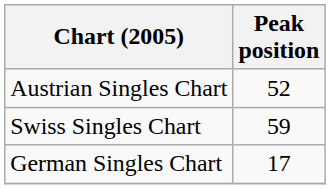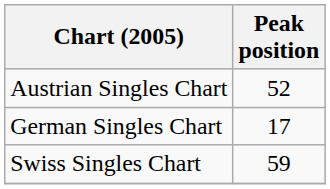 <table class="wikitable">
 <tr>
 <th>Chart (2005)</th>
 <th>Peak<br>position </th>
 </tr>
 <tr>
 <td>Austrian Singles Chart</td>
 <td align="center">52</td>
 </tr>
 <tr>
+<td>German Singles Chart</td>
+<td align="center">17</td>
+</tr>
+<tr>
 <td>Swiss Singles Chart</td>
 <td align="center">59</td>
 </tr>
 <tr>
-<td>German Singles Chart</td>
-<td align="center">17</td>
-</tr>
-<tr>
 </tr>
 </table>
